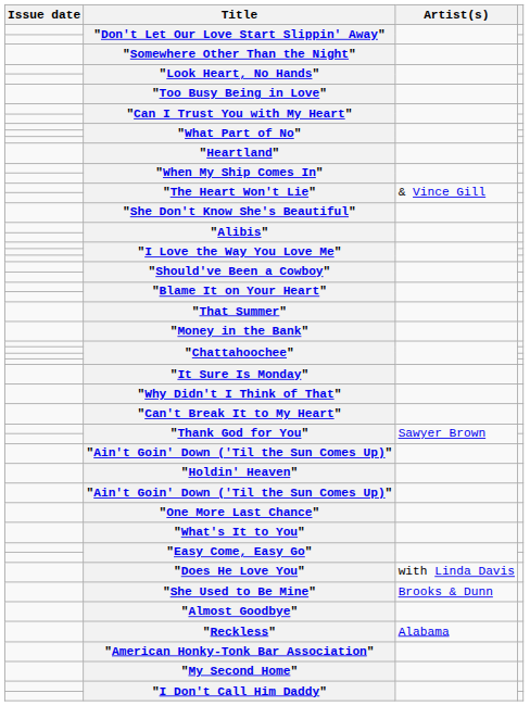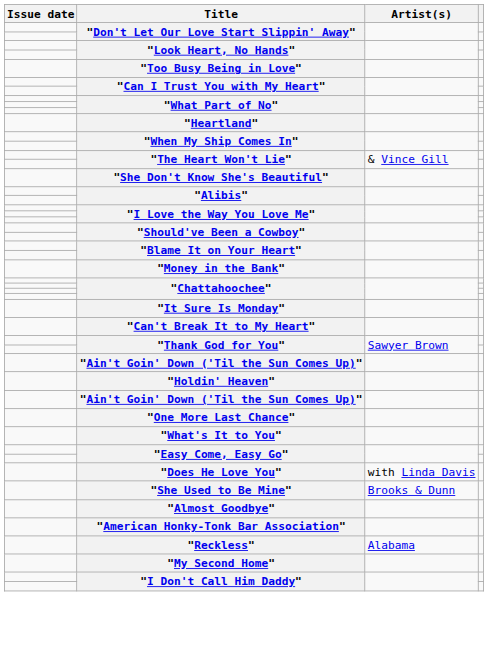 <table class="wikitable sortable plainrowheaders">
 <tr>
 <th scope=col>Issue date</th>
 <th scope=col>Title</th>
 <th scope=col>Artist(s)</th>
 <th scope=col class=unsortable></th>
 </tr>
 <tr>
 <td></td>
 <th scope=row rowspan="2">"<a href='#'>Don't Let Our Love Start Slippin' Away</a>"</th>
 <td rowspan="2"></td>
 <td style="text-align: center;"></td>
 </tr>
 <tr>
-<td></td>
-<td style="text-align: center;"></td>
-</tr>
-<tr>
-<td></td>
-<th scope=row>"<a href='#'>Somewhere Other Than the Night</a>"</th>
 <td></td>
 <td style="text-align: center;"></td>
 </tr>
 <tr>
 <td></td>
 <th scope=row rowspan="2">"<a href='#'>Look Heart, No Hands</a>"</th>
 <td rowspan="2"></td>
 <td style="text-align: center;"></td>
 </tr>
 <tr>
 <td></td>
 <td style="text-align: center;"></td>
 </tr>
 <tr>
 <td></td>
 <th scope=row>"<a href='#'>Too Busy Being in Love</a>"</th>
 <td></td>
 <td style="text-align: center;"></td>
 </tr>
 <tr>
 <td></td>
 <th scope=row rowspan="2">"<a href='#'>Can I Trust You with My Heart</a>"</th>
 <td rowspan="2"></td>
 <td style="text-align: center;"></td>
 </tr>
 <tr>
 <td></td>
 <td style="text-align: center;"></td>
 </tr>
 <tr>
 <td></td>
 <th scope=row rowspan="3">"<a href='#'>What Part of No</a>"</th>
 <td rowspan="3"></td>
 <td style="text-align: center;"></td>
 </tr>
 <tr>
 <td></td>
 <td style="text-align: center;"></td>
 </tr>
 <tr>
 <td></td>
 <td style="text-align: center;"></td>
 </tr>
 <tr>
 <td></td>
 <th scope=row>"<a href='#'>Heartland</a>"</th>
 <td></td>
 <td style="text-align: center;"></td>
 </tr>
 <tr>
 <td></td>
 <th scope=row rowspan="2">"<a href='#'>When My Ship Comes In</a>"</th>
 <td rowspan="2"></td>
 <td style="text-align: center;"></td>
 </tr>
 <tr>
 <td></td>
 <td style="text-align: center;"></td>
 </tr>
 <tr>
 <td></td>
 <th scope=row rowspan="2">"<a href='#'>The Heart Won't Lie</a>"</th>
 <td rowspan="2"> & <a href='#'>Vince Gill</a></td>
 <td style="text-align: center;"></td>
 </tr>
 <tr>
 <td></td>
 <td style="text-align: center;"></td>
 </tr>
 <tr>
 <td></td>
 <th scope=row>"<a href='#'>She Don't Know She's Beautiful</a>"</th>
 <td></td>
 <td style="text-align: center;"></td>
 </tr>
 <tr>
 <td></td>
 <th scope=row rowspan="2">"<a href='#'>Alibis</a>"</th>
 <td rowspan="2"></td>
 <td style="text-align: center;"></td>
 </tr>
 <tr>
 <td></td>
 <td style="text-align: center;"></td>
 </tr>
 <tr>
 <td></td>
 <th scope=row rowspan="3">"<a href='#'>I Love the Way You Love Me</a>"</th>
 <td rowspan="3"></td>
 <td style="text-align: center;"></td>
 </tr>
 <tr>
 <td></td>
 <td style="text-align: center;"></td>
 </tr>
 <tr>
 <td></td>
 <td style="text-align: center;"></td>
 </tr>
 <tr>
 <td></td>
 <th scope=row rowspan="2">"<a href='#'>Should've Been a Cowboy</a>"</th>
 <td rowspan="2"></td>
 <td style="text-align: center;"></td>
 </tr>
 <tr>
 <td></td>
 <td style="text-align: center;"></td>
 </tr>
 <tr>
 <td></td>
 <th scope=row rowspan="2">"<a href='#'>Blame It on Your Heart</a>"</th>
 <td rowspan="2"></td>
 <td style="text-align: center;"></td>
 </tr>
 <tr>
 <td></td>
 <td style="text-align: center;"></td>
 </tr>
 <tr>
 <td></td>
-<th scope=row>"<a href='#'>That Summer</a>"</th>
-<td></td>
-<td style="text-align: center;"></td>
-</tr>
-<tr>
-<td></td>
 <th scope=row>"<a href='#'>Money in the Bank</a>"</th>
 <td></td>
 <td style="text-align: center;"></td>
 </tr>
 <tr>
 <td></td>
 <th scope=row rowspan="4">"<a href='#'>Chattahoochee</a>"</th>
 <td rowspan="4"></td>
 <td style="text-align: center;"></td>
 </tr>
 <tr>
 <td></td>
 <td style="text-align: center;"></td>
 </tr>
 <tr>
 <td></td>
 <td style="text-align: center;"></td>
 </tr>
 <tr>
 <td></td>
 <td style="text-align: center;"></td>
 </tr>
 <tr>
 <td></td>
 <th scope=row>"<a href='#'>It Sure Is Monday</a>"</th>
-<td></td>
-<td style="text-align: center;"></td>
-</tr>
-<tr>
-<td></td>
-<th scope=row>"<a href='#'>Why Didn't I Think of That</a>"</th>
 <td></td>
 <td style="text-align: center;"></td>
 </tr>
 <tr>
 <td></td>
 <th scope=row>"<a href='#'>Can't Break It to My Heart</a>"</th>
 <td></td>
 <td style="text-align: center;"></td>
 </tr>
 <tr>
 <td></td>
 <th scope=row rowspan="2">"<a href='#'>Thank God for You</a>"</th>
 <td rowspan="2"><a href='#'>Sawyer Brown</a></td>
 <td style="text-align: center;"></td>
 </tr>
 <tr>
 <td></td>
 <td style="text-align: center;"></td>
 </tr>
 <tr>
 <td></td>
 <th scope=row>"<a href='#'>Ain't Goin' Down ('Til the Sun Comes Up)</a>"</th>
 <td></td>
 <td style="text-align: center;"></td>
 </tr>
 <tr>
 <td></td>
 <th scope=row>"<a href='#'>Holdin' Heaven</a>"</th>
 <td></td>
 <td style="text-align: center;"></td>
 </tr>
 <tr>
 <td></td>
 <th scope=row>"<a href='#'>Ain't Goin' Down ('Til the Sun Comes Up)</a>"</th>
 <td></td>
 <td style="text-align: center;"></td>
 </tr>
 <tr>
 <td></td>
 <th scope=row>"<a href='#'>One More Last Chance</a>"</th>
 <td></td>
 <td style="text-align: center;"></td>
 </tr>
 <tr>
 <td></td>
 <th scope=row>"<a href='#'>What's It to You</a>"</th>
 <td></td>
 <td style="text-align: center;"></td>
 </tr>
 <tr>
 <td></td>
 <th scope=row rowspan="2">"<a href='#'>Easy Come, Easy Go</a>"</th>
 <td rowspan="2"></td>
 <td style="text-align: center;"></td>
 </tr>
 <tr>
 <td></td>
 <td style="text-align: center;"></td>
 </tr>
 <tr>
 <td></td>
 <th scope=row>"<a href='#'>Does He Love You</a>"</th>
 <td> with <a href='#'>Linda Davis</a></td>
 <td style="text-align: center;"></td>
 </tr>
 <tr>
 <td></td>
 <th scope=row>"<a href='#'>She Used to Be Mine</a>"</th>
 <td><a href='#'>Brooks & Dunn</a></td>
 <td style="text-align: center;"></td>
 </tr>
 <tr>
 <td></td>
 <th scope=row>"<a href='#'>Almost Goodbye</a>"</th>
 <td></td>
 <td style="text-align: center;"></td>
 </tr>
 <tr>
 <td></td>
-<th scope=row>"<a href='#'>Reckless</a>"</th>
-<td><a href='#'>Alabama</a></td>
+<th scope=row>"<a href='#'>American Honky-Tonk Bar Association</a>"</th>
+<td></td>
 <td style="text-align: center;"></td>
 </tr>
 <tr>
 <td></td>
-<th scope=row>"<a href='#'>American Honky-Tonk Bar Association</a>"</th>
-<td></td>
+<th scope=row>"<a href='#'>Reckless</a>"</th>
+<td><a href='#'>Alabama</a></td>
 <td style="text-align: center;"></td>
 </tr>
 <tr>
 <td></td>
 <th scope=row>"<a href='#'>My Second Home</a>"</th>
 <td></td>
 <td style="text-align: center;"></td>
 </tr>
 <tr>
 <td></td>
 <th scope=row rowspan="2">"<a href='#'>I Don't Call Him Daddy</a>"</th>
 <td rowspan="2"></td>
 <td style="text-align: center;"></td>
 </tr>
 <tr>
 <td></td>
 <td style="text-align: center;"></td>
 </tr>
 </table>
